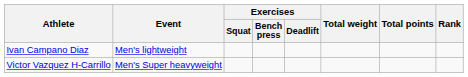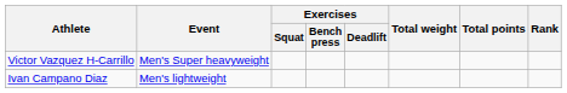 <table class=wikitable style="font-size:90%">
 <tr>
 <th rowspan="2">Athlete</th>
 <th rowspan="2">Event</th>
 <th colspan="3">Exercises</th>
 <th rowspan="2">Total weight</th>
 <th rowspan="2">Total points</th>
 <th rowspan="2">Rank</th>
 </tr>
 <tr style="font-size:95%">
 <th>Squat</th>
 <th>Bench<br>press</th>
 <th>Deadlift</th>
 </tr>
 <tr align=center>
+<td align=left><a href='#'>Victor Vazquez H-Carrillo</a></td>
+<td align=left><a href='#'>Men's Super heavyweight</a></td>
+<td></td>
+<td></td>
+<td></td>
+<td></td>
+<td></td>
+<td></td>
+</tr>
+<tr align=center>
 <td align=left><a href='#'>Ivan Campano Diaz</a></td>
 <td align=left><a href='#'>Men's lightweight</a></td>
 <td></td>
 <td></td>
 <td></td>
 <td></td>
 <td></td>
 <td></td>
 </tr>
-<tr align=center>
-<td align=left><a href='#'>Victor Vazquez H-Carrillo</a></td>
-<td align=left><a href='#'>Men's Super heavyweight</a></td>
-<td></td>
-<td></td>
-<td></td>
-<td></td>
-<td></td>
-<td></td>
-</tr>
 </table>
